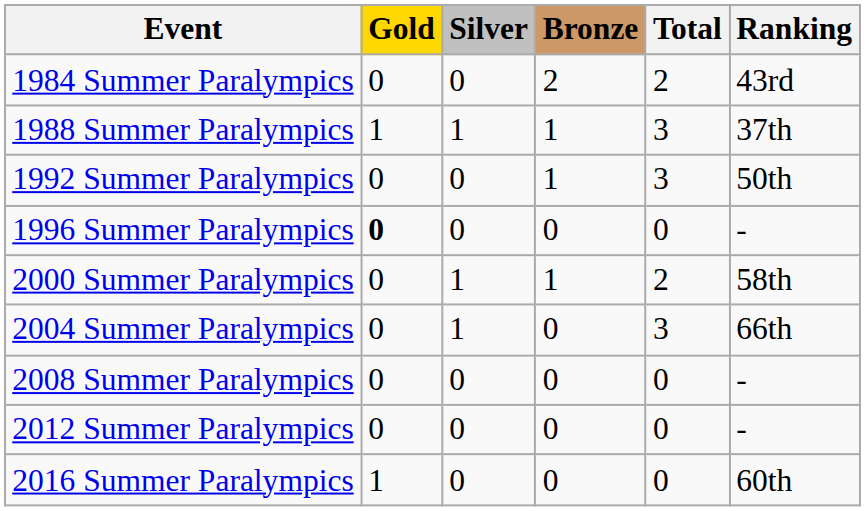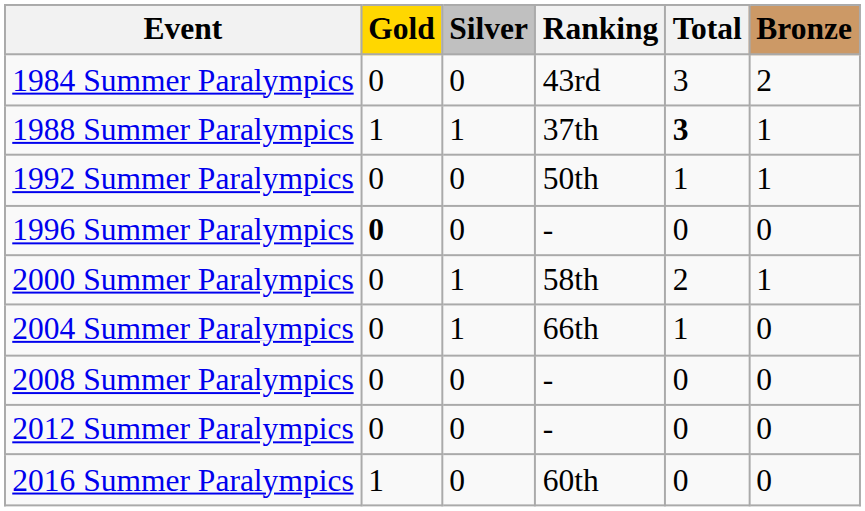 <table class="wikitable">
 <tr>
 <th>Event</th>
 <td style="background:gold; font-weight:bold;">Gold</td>
 <td style="background:silver; font-weight:bold;">Silver</td>
+<th>Ranking</th>
+<th>Total</th>
 <td style="background:#cc9966; font-weight:bold;">Bronze</td>
-<th>Total</th>
-<th>Ranking</th>
 </tr>
 <tr>
 <td><a href='#'>1984 Summer Paralympics</a></td>
 <td>0</td>
 <td>0</td>
+<td>43rd</td>
+<td>3</td>
 <td>2</td>
-<td>2</td>
-<td>43rd</td>
 </tr>
 <tr>
 <td><a href='#'>1988 Summer Paralympics</a></td>
 <td>1</td>
 <td>1</td>
+<td>37th</td>
+<td><strong>3</strong></td>
 <td>1</td>
-<td>3</td>
-<td>37th</td>
 </tr>
 <tr>
 <td><a href='#'>1992 Summer Paralympics</a></td>
 <td>0</td>
 <td>0</td>
+<td>50th</td>
 <td>1</td>
-<td>3</td>
-<td>50th</td>
+<td>1</td>
 </tr>
 <tr>
 <td><a href='#'>1996 Summer Paralympics</a></td>
 <td><strong>0</strong></td>
 <td>0</td>
+<td>-</td>
 <td>0</td>
 <td>0</td>
-<td>-</td>
 </tr>
 <tr>
 <td><a href='#'>2000 Summer Paralympics</a></td>
 <td>0</td>
 <td>1</td>
+<td>58th</td>
+<td>2</td>
 <td>1</td>
-<td>2</td>
-<td>58th</td>
 </tr>
 <tr>
 <td><a href='#'>2004 Summer Paralympics</a></td>
 <td>0</td>
 <td>1</td>
+<td>66th</td>
+<td>1</td>
 <td>0</td>
-<td>3</td>
-<td>66th</td>
 </tr>
 <tr>
 <td><a href='#'>2008 Summer Paralympics</a></td>
 <td>0</td>
 <td>0</td>
+<td>-</td>
 <td>0</td>
 <td>0</td>
-<td>-</td>
 </tr>
 <tr>
 <td><a href='#'>2012 Summer Paralympics</a></td>
 <td>0</td>
 <td>0</td>
+<td>-</td>
 <td>0</td>
 <td>0</td>
-<td>-</td>
 </tr>
 <tr>
 <td><a href='#'>2016 Summer Paralympics</a></td>
 <td>1</td>
 <td>0</td>
+<td>60th</td>
 <td>0</td>
 <td>0</td>
-<td>60th</td>
 </tr>
 </table>
